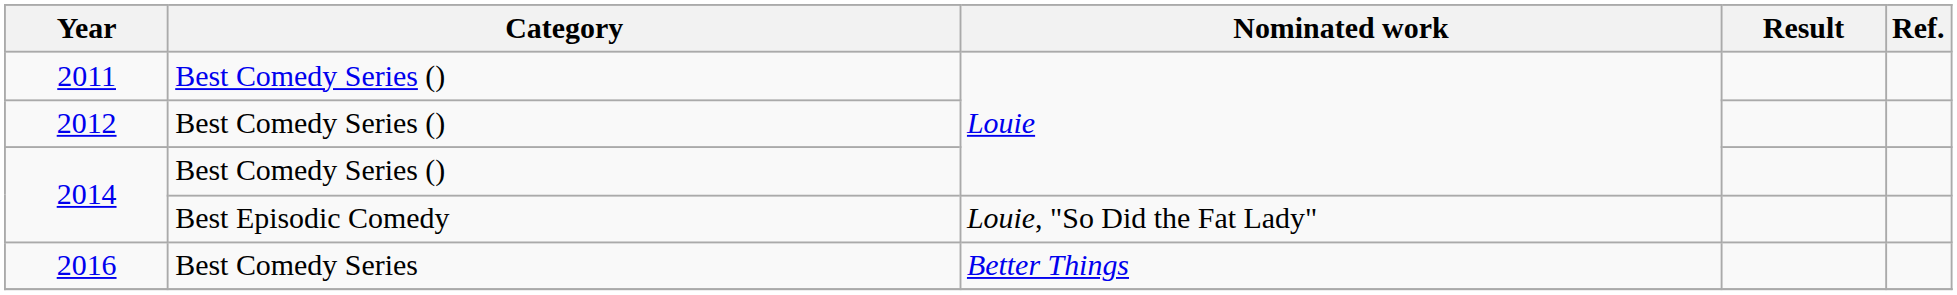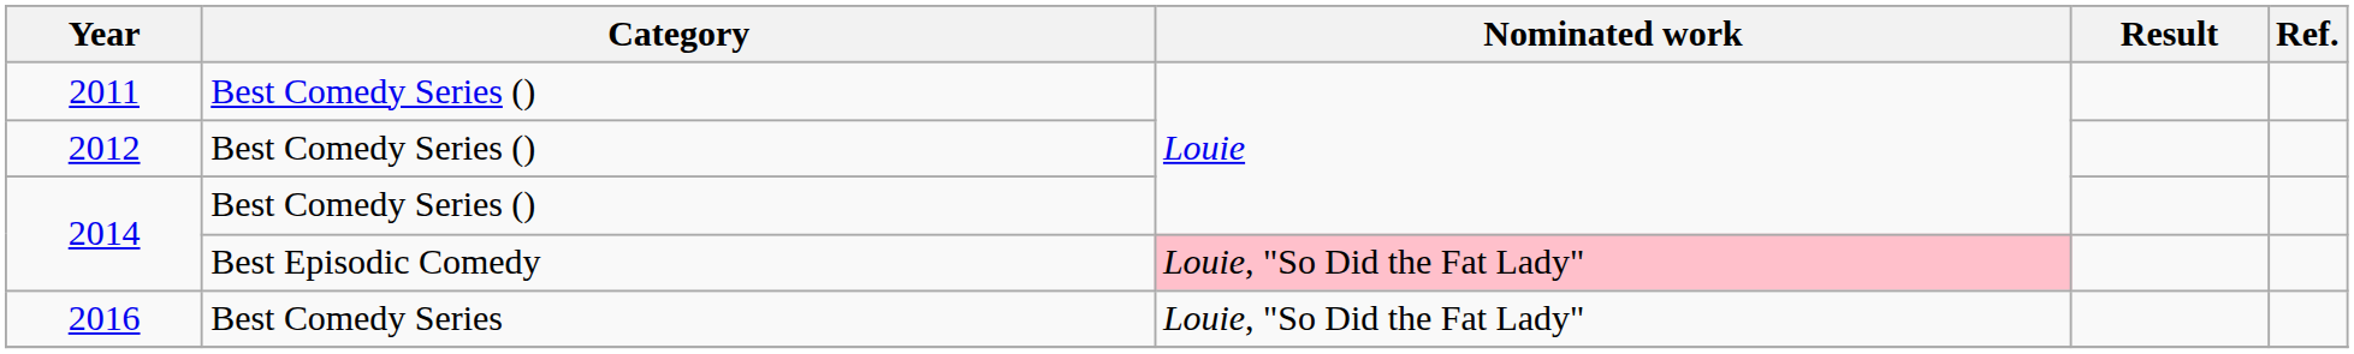 <table class=wikitable>
 <tr>
 <th scope="col" style="width:5em;">Year</th>
 <th scope="col" style="width:26em;">Category</th>
 <th scope="col" style="width:25em;">Nominated work</th>
 <th scope="col" style="width:5em;">Result</th>
 <th>Ref.</th>
 </tr>
 <tr>
 <td style="text-align:center;"><a href='#'>2011</a></td>
 <td><a href='#'>Best Comedy Series</a> ()</td>
 <td rowspan=3><em><a href='#'>Louie</a></em></td>
 <td></td>
 <td style="text-align: center;"></td>
 </tr>
 <tr>
 <td style="text-align:center;"><a href='#'>2012</a></td>
 <td>Best Comedy Series ()</td>
 <td></td>
 <td style="text-align: center;"></td>
 </tr>
 <tr>
 <td style="text-align:center;", rowspan=2><a href='#'>2014</a></td>
 <td>Best Comedy Series ()</td>
 <td></td>
 <td></td>
 </tr>
 <tr>
 <td>Best Episodic Comedy</td>
-<td><em>Louie</em>, "So Did the Fat Lady"</td>
+<td style="background: pink;"><em>Louie</em>, "So Did the Fat Lady"</td>
 <td></td>
 <td></td>
 </tr>
 <tr>
 <td style="text-align:center;"><a href='#'>2016</a></td>
 <td>Best Comedy Series</td>
-<td><em><a href='#'>Better Things</a></em></td>
+<td><em>Louie</em>, "So Did the Fat Lady"</td>
 <td></td>
 <td></td>
 </tr>
 <tr>
 </tr>
 </table>
